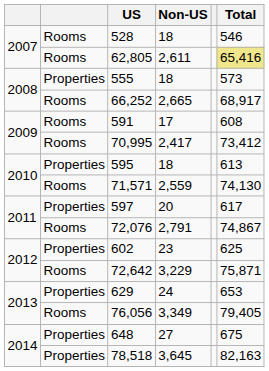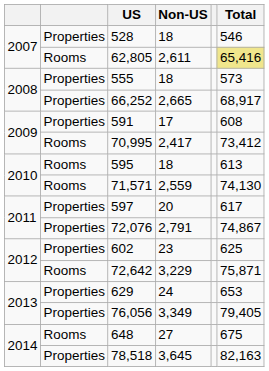 <table class="wikitable mw-collapsible mw-collapsed">
 <tr>
 <th class="unsortable"></th>
 <th></th>
 <th>US</th>
 <th>Non-US</th>
 <th></th>
 <th>Total</th>
 </tr>
 <tr>
 <td rowspan=2>2007</td>
-<td>Rooms</td>
+<td>Properties</td>
 <td>528</td>
 <td>18</td>
 <td></td>
 <td>546</td>
 </tr>
 <tr>
 <td>Rooms</td>
 <td>62,805</td>
 <td>2,611</td>
 <td></td>
 <td style="background: khaki;">65,416</td>
 </tr>
 <tr>
 <td rowspan=2>2008</td>
 <td>Properties</td>
 <td>555</td>
 <td>18</td>
 <td></td>
 <td>573</td>
 </tr>
 <tr>
-<td>Rooms</td>
+<td>Properties</td>
 <td>66,252</td>
 <td>2,665</td>
 <td></td>
 <td>68,917</td>
 </tr>
 <tr>
 <td rowspan=2>2009</td>
-<td>Rooms</td>
+<td>Properties</td>
 <td>591</td>
 <td>17</td>
 <td></td>
 <td>608</td>
 </tr>
 <tr>
 <td>Rooms</td>
 <td>70,995</td>
 <td>2,417</td>
 <td></td>
 <td>73,412</td>
 </tr>
 <tr>
 <td rowspan=2>2010</td>
-<td>Properties</td>
+<td>Rooms</td>
 <td>595</td>
 <td>18</td>
 <td></td>
 <td>613</td>
 </tr>
 <tr>
 <td>Rooms</td>
 <td>71,571</td>
 <td>2,559</td>
 <td></td>
 <td>74,130</td>
 </tr>
 <tr>
 <td rowspan=2>2011</td>
 <td>Properties</td>
 <td>597</td>
 <td>20</td>
 <td></td>
 <td>617</td>
 </tr>
 <tr>
-<td>Rooms</td>
+<td>Properties</td>
 <td>72,076</td>
 <td>2,791</td>
 <td></td>
 <td>74,867</td>
 </tr>
 <tr>
 <td rowspan=2>2012</td>
 <td>Properties</td>
 <td>602</td>
 <td>23</td>
 <td></td>
 <td>625</td>
 </tr>
 <tr>
 <td>Rooms</td>
 <td>72,642</td>
 <td>3,229</td>
 <td></td>
 <td>75,871</td>
 </tr>
 <tr>
 <td rowspan=2>2013</td>
 <td>Properties</td>
 <td>629</td>
 <td>24</td>
 <td></td>
 <td>653</td>
 </tr>
 <tr>
-<td>Rooms</td>
+<td>Properties</td>
 <td>76,056</td>
 <td>3,349</td>
 <td></td>
 <td>79,405</td>
 </tr>
 <tr>
 <td rowspan=2>2014</td>
-<td>Properties</td>
+<td>Rooms</td>
 <td>648</td>
 <td>27</td>
 <td></td>
 <td>675</td>
 </tr>
 <tr>
 <td>Properties</td>
 <td>78,518</td>
 <td>3,645</td>
 <td></td>
 <td>82,163</td>
 </tr>
 </table>
